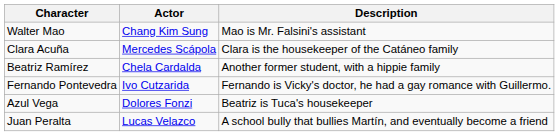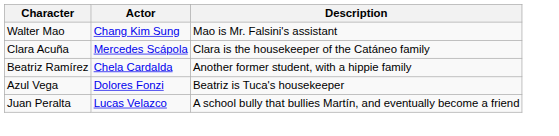 <table class="wikitable sortable">
 <tr>
 <th>Character</th>
 <th>Actor</th>
 <th>Description</th>
 </tr>
 <tr>
 <td>Walter Mao</td>
 <td><a href='#'>Chang Kim Sung</a></td>
 <td>Mao is Mr. Falsini's assistant</td>
 </tr>
 <tr>
 <td>Clara Acuña</td>
 <td><a href='#'>Mercedes Scápola</a></td>
 <td>Clara is the housekeeper of the Catáneo family</td>
 </tr>
 <tr>
 <td>Beatriz Ramírez</td>
 <td><a href='#'>Chela Cardalda</a></td>
 <td>Another former student, with a hippie family</td>
 </tr>
 <tr>
-<td>Fernando Pontevedra</td>
-<td><a href='#'>Ivo Cutzarida</a></td>
-<td>Fernando is Vicky's doctor, he had a gay romance with Guillermo.</td>
-</tr>
-<tr>
 <td>Azul Vega</td>
 <td><a href='#'>Dolores Fonzi</a></td>
 <td>Beatriz is Tuca's housekeeper</td>
 </tr>
 <tr>
 <td>Juan Peralta</td>
 <td><a href='#'>Lucas Velazco</a></td>
 <td>A school bully that bullies Martín, and eventually become a friend</td>
 </tr>
 </table>
